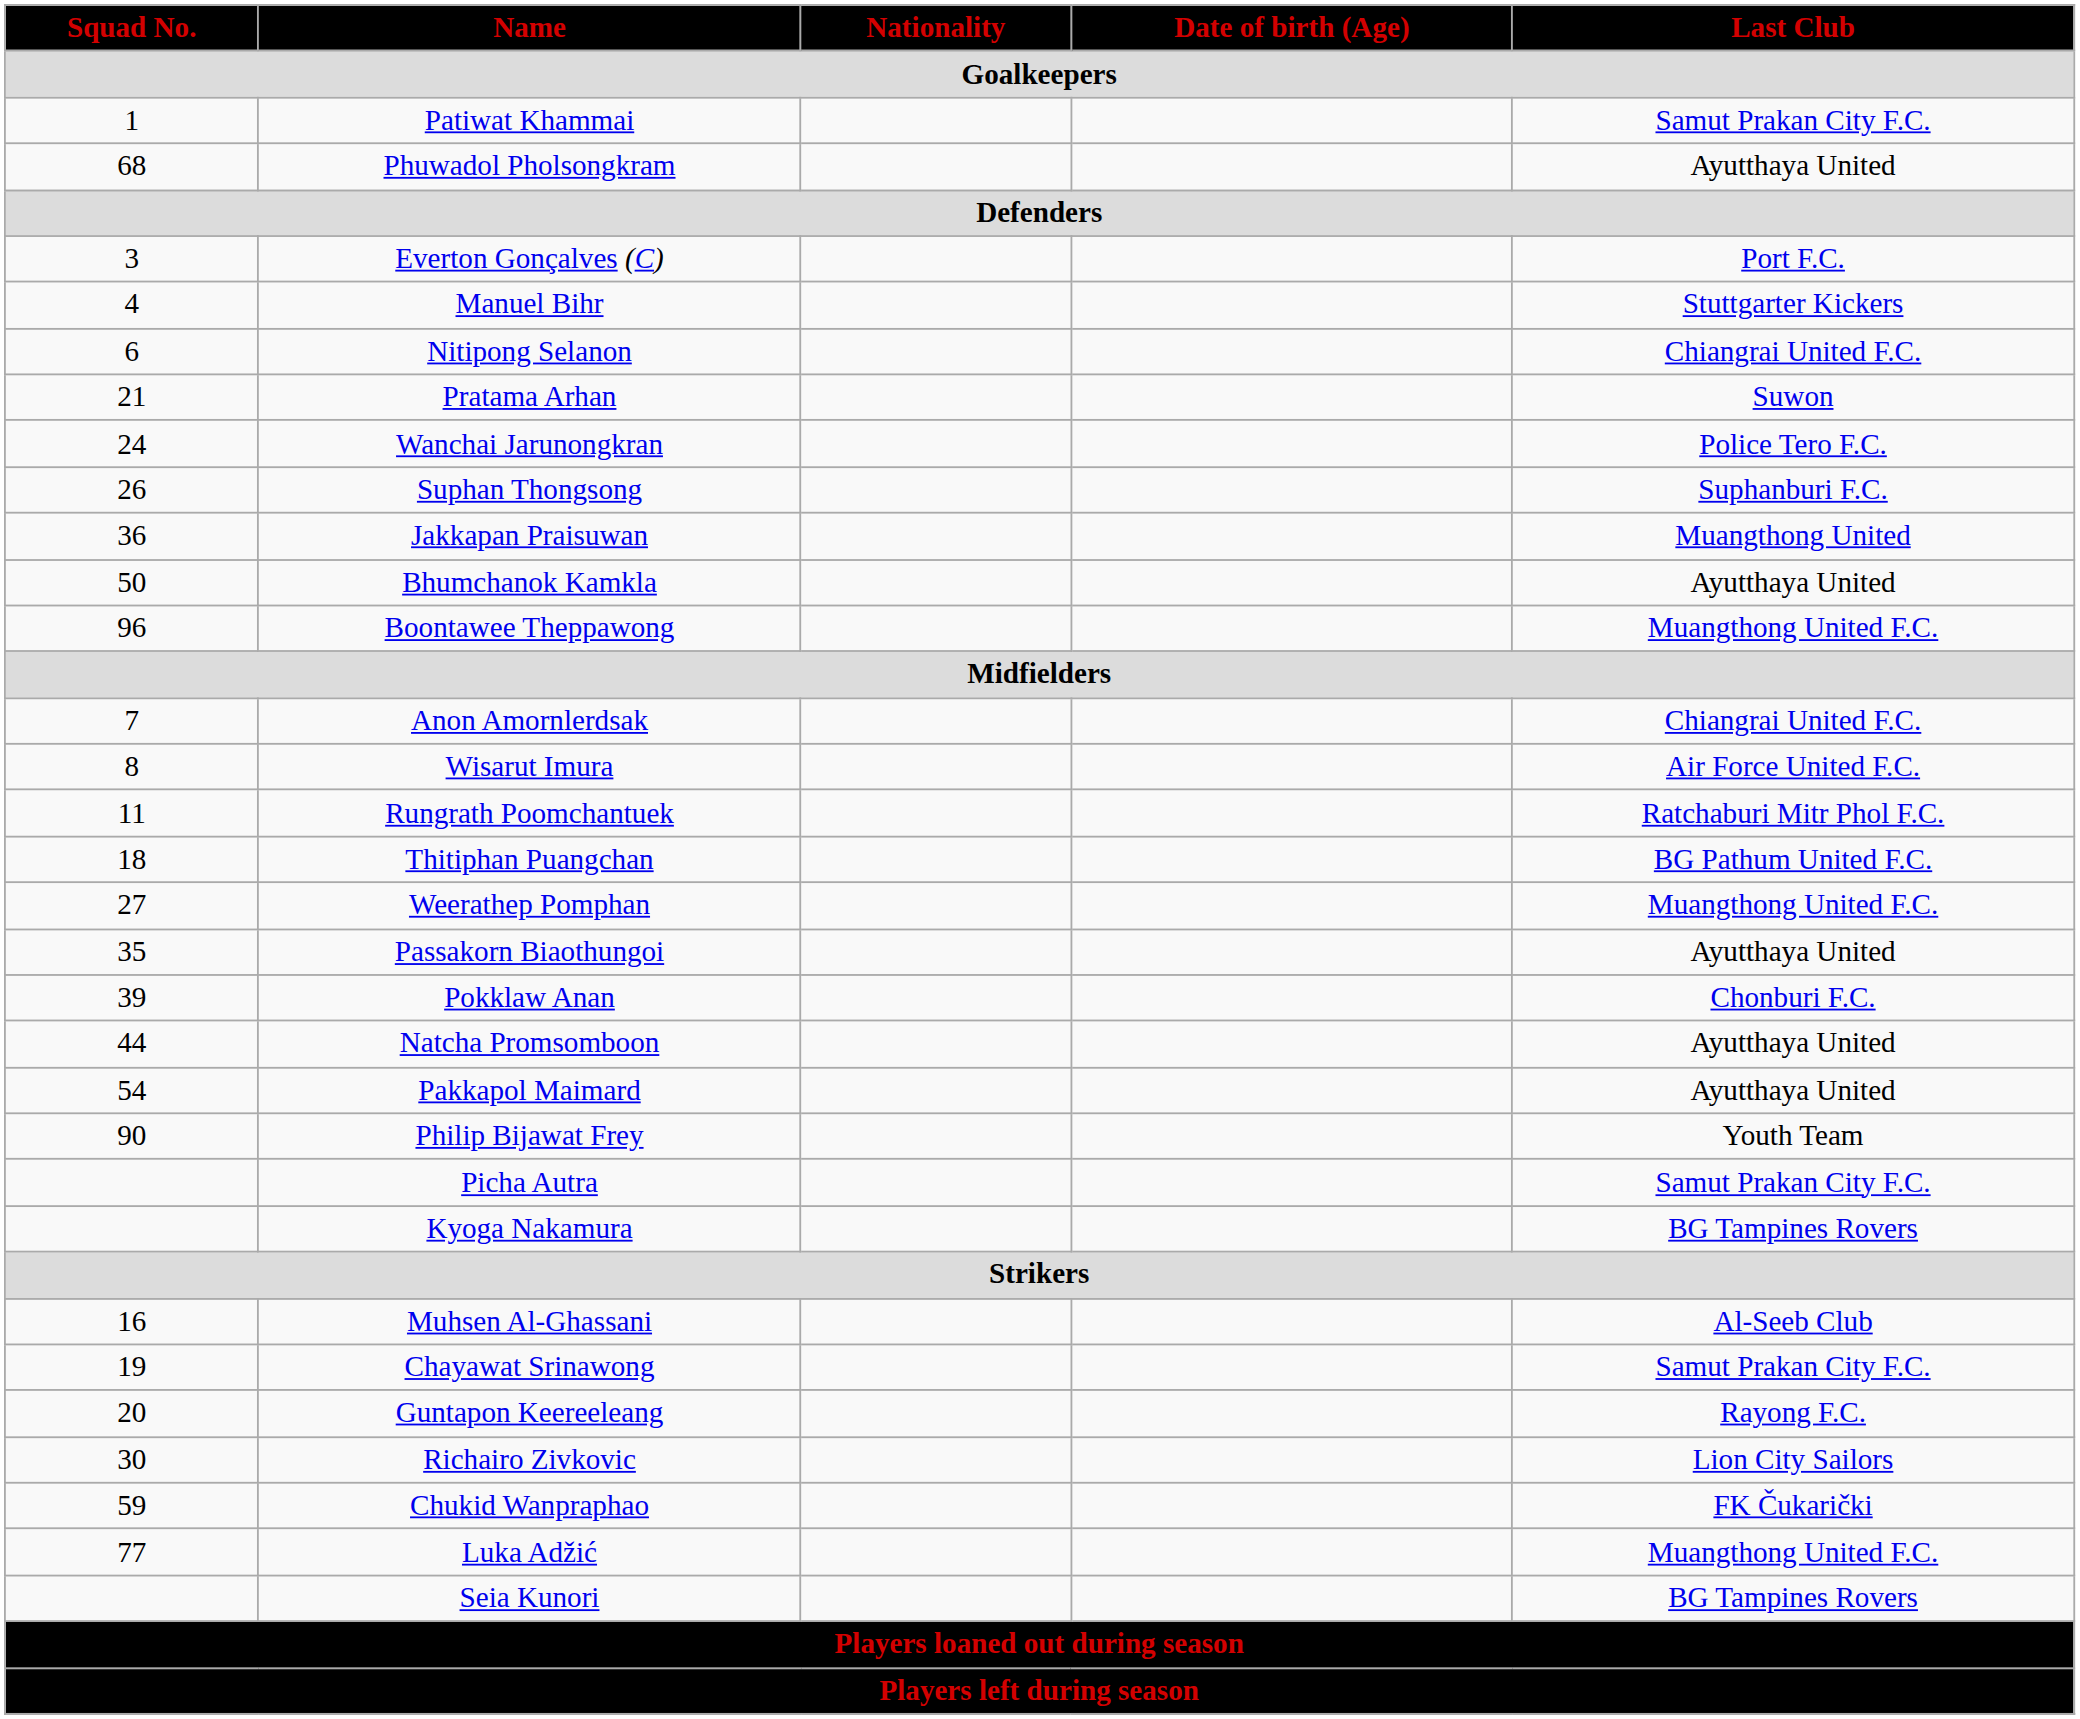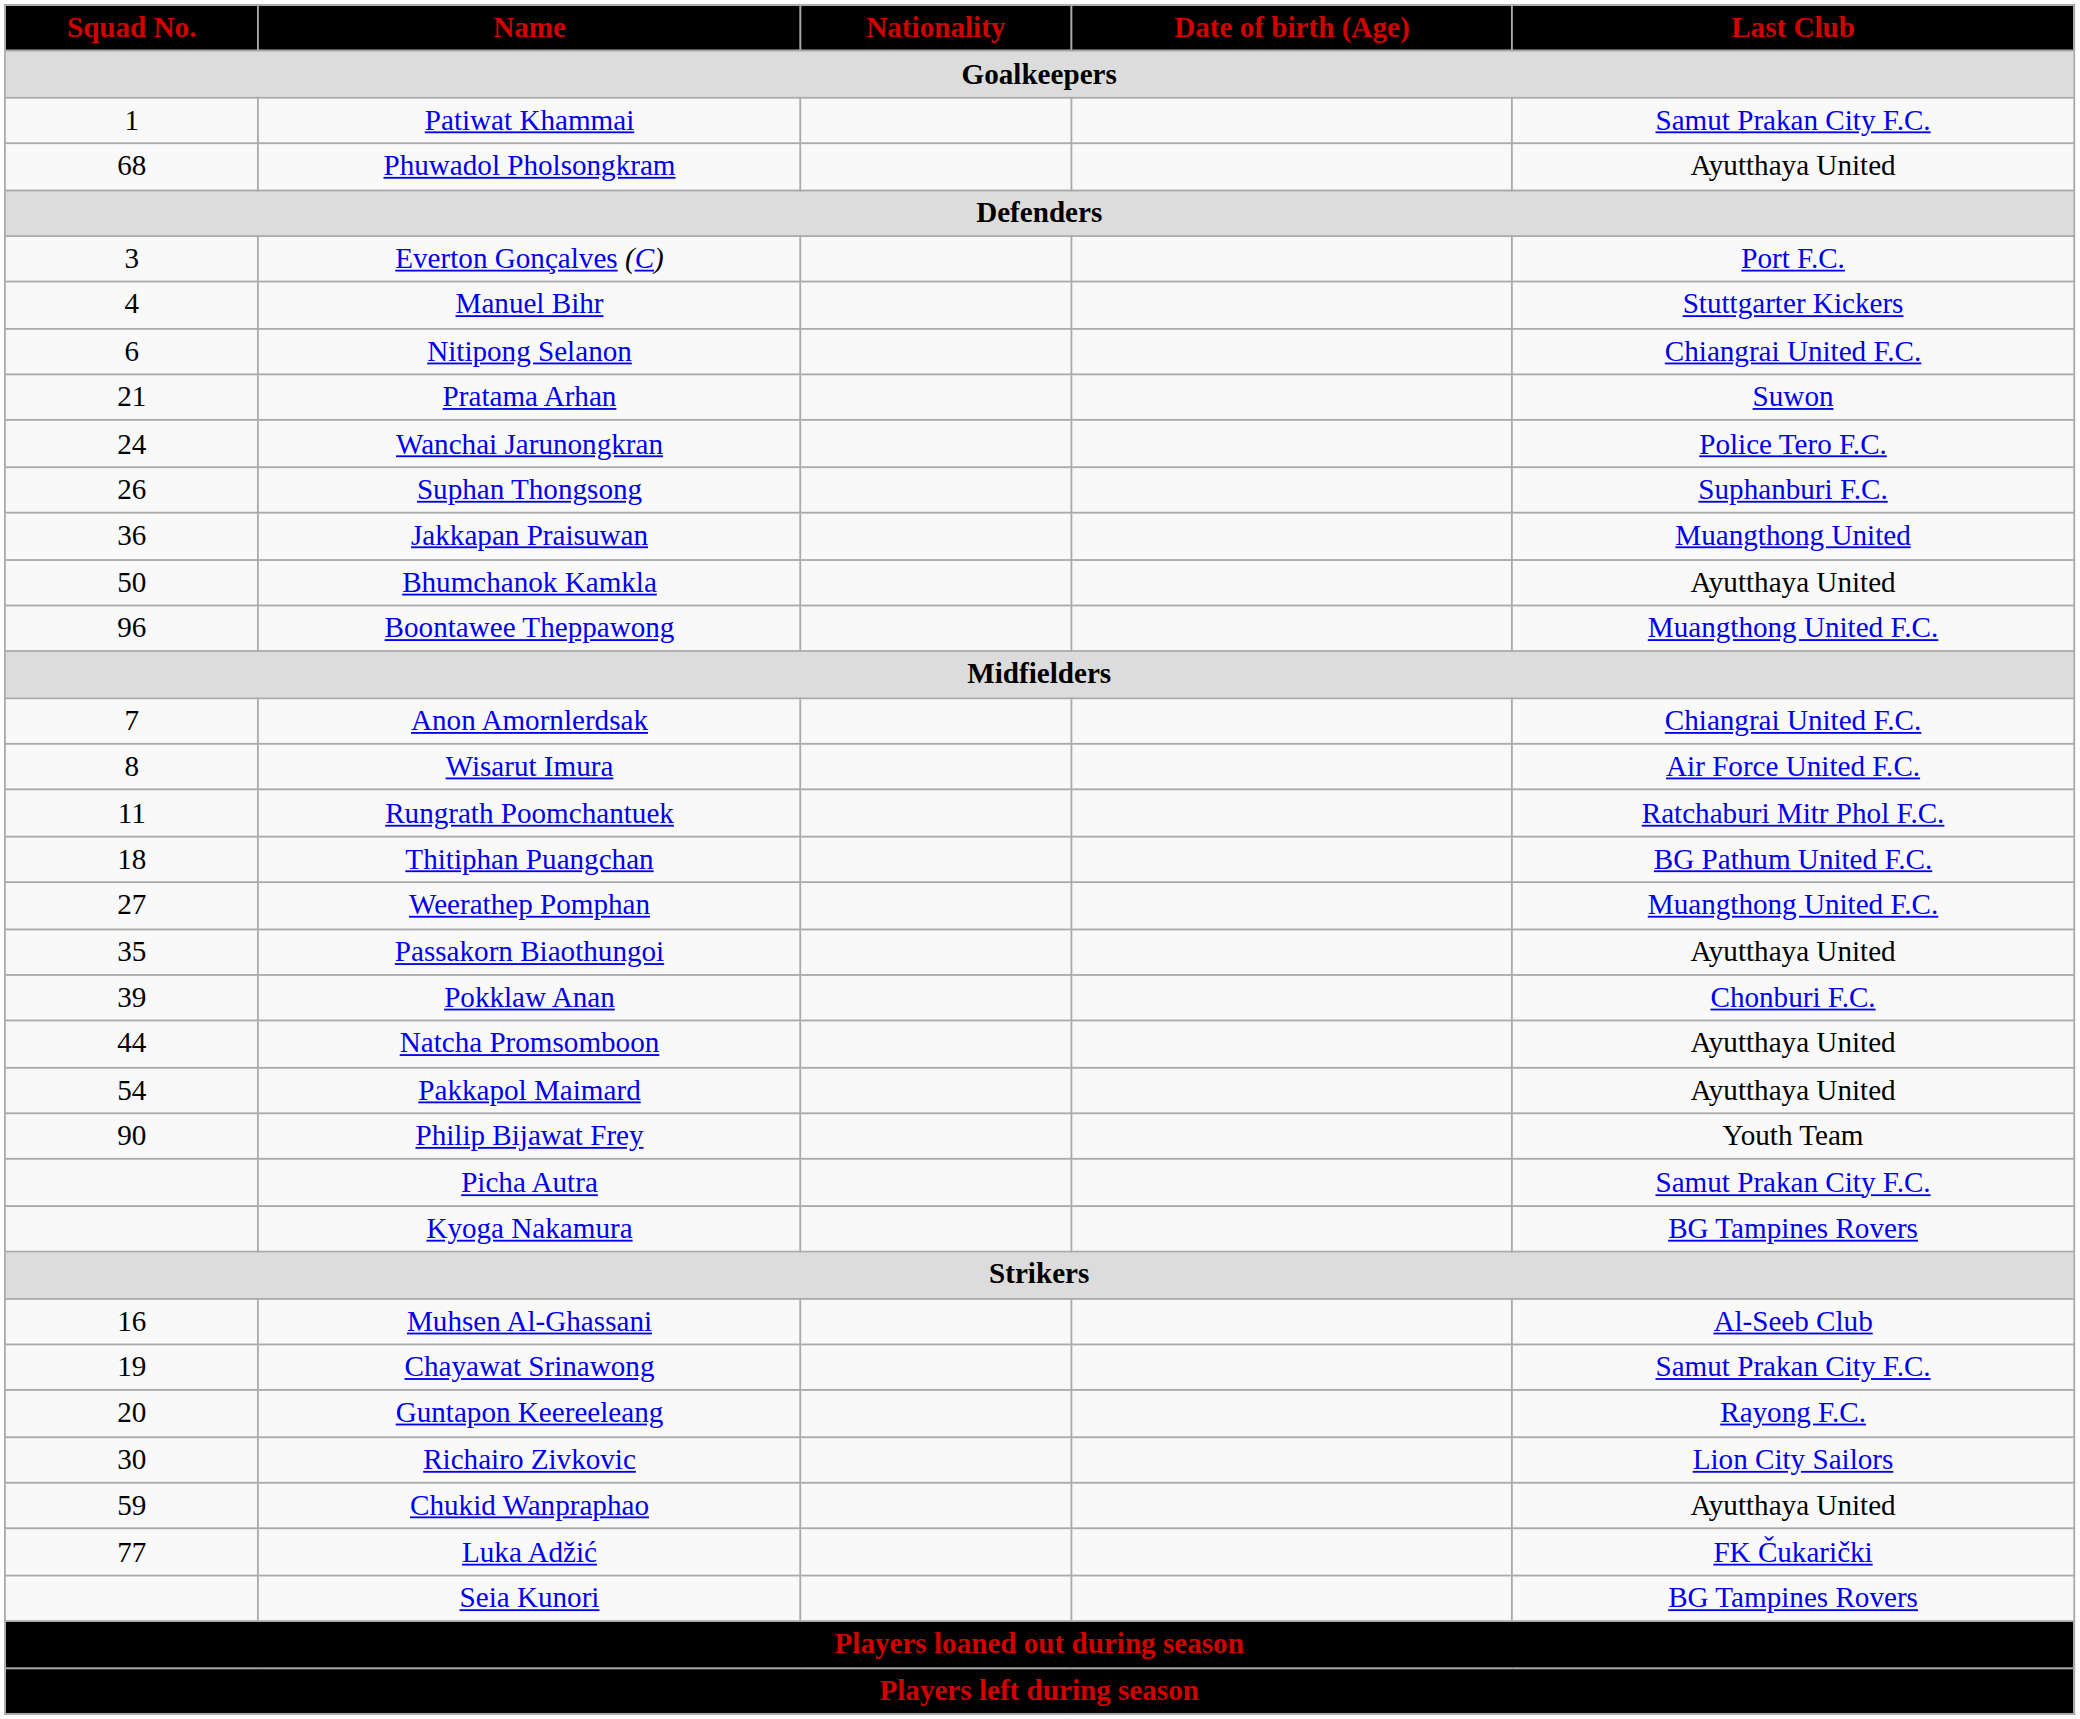 <table class="wikitable" style="text-align:center; font-size:100%; width:90%;">
 <tr>
 <th style="background:#000000; color:#d30000; text-align:center;">Squad No.</th>
 <th style="background:#000000; color:#d30000; text-align:center;">Name</th>
 <th style="background:#000000; color:#d30000; text-align:center;">Nationality</th>
 <th style="background:#000000; color:#d30000; text-align:center;">Date of birth (Age)</th>
 <th style="background:#000000; color:#d30000; text-align:center;">Last Club</th>
 </tr>
 <tr>
 <th colspan="6" style="background:#DCDCDC; text-align:center;">Goalkeepers</th>
 </tr>
 <tr>
 <td>1</td>
 <td><a href='#'>Patiwat Khammai</a></td>
 <td></td>
 <td></td>
 <td> <a href='#'>Samut Prakan City F.C.</a></td>
 </tr>
 <tr>
 <td>68</td>
 <td><a href='#'>Phuwadol Pholsongkram</a></td>
 <td></td>
 <td></td>
 <td> Ayutthaya United</td>
 </tr>
 <tr>
 <th colspan="6" style="background:#DCDCDC; text-align:center;">Defenders</th>
 </tr>
 <tr>
 <td>3</td>
 <td><a href='#'>Everton Gonçalves</a> <em>(<a href='#'>C</a>)</em></td>
 <td></td>
 <td></td>
 <td> <a href='#'>Port F.C.</a></td>
 </tr>
 <tr>
 <td>4</td>
 <td><a href='#'>Manuel Bihr</a></td>
 <td></td>
 <td></td>
 <td> <a href='#'>Stuttgarter Kickers</a></td>
 </tr>
 <tr>
 <td>6</td>
 <td><a href='#'>Nitipong Selanon</a></td>
 <td></td>
 <td></td>
 <td> <a href='#'>Chiangrai United F.C.</a></td>
 </tr>
 <tr>
 <td>21</td>
 <td><a href='#'>Pratama Arhan</a></td>
 <td></td>
 <td></td>
 <td> <a href='#'>Suwon</a></td>
 </tr>
 <tr>
 <td>24</td>
 <td><a href='#'>Wanchai Jarunongkran</a></td>
 <td></td>
 <td></td>
 <td> <a href='#'>Police Tero F.C.</a></td>
 </tr>
 <tr>
 <td>26</td>
 <td><a href='#'>Suphan Thongsong</a></td>
 <td></td>
 <td></td>
 <td> <a href='#'>Suphanburi F.C.</a></td>
 </tr>
 <tr>
 <td>36</td>
 <td><a href='#'>Jakkapan Praisuwan</a></td>
 <td></td>
 <td></td>
 <td> <a href='#'>Muangthong United</a></td>
 </tr>
 <tr>
 <td>50</td>
 <td><a href='#'>Bhumchanok Kamkla</a></td>
 <td></td>
 <td></td>
 <td> Ayutthaya United</td>
 </tr>
 <tr>
 <td>96</td>
 <td><a href='#'>Boontawee Theppawong</a></td>
 <td></td>
 <td></td>
 <td> <a href='#'>Muangthong United F.C.</a></td>
 </tr>
 <tr>
 <th colspan="6" style="background:#DCDCDC; text-align:center;">Midfielders</th>
 </tr>
 <tr>
 <td>7</td>
 <td><a href='#'>Anon Amornlerdsak</a></td>
 <td></td>
 <td></td>
 <td> <a href='#'>Chiangrai United F.C.</a></td>
 </tr>
 <tr>
 <td>8</td>
 <td><a href='#'>Wisarut Imura</a></td>
 <td></td>
 <td></td>
 <td> <a href='#'>Air Force United F.C.</a></td>
 </tr>
 <tr>
 <td>11</td>
 <td><a href='#'>Rungrath Poomchantuek</a></td>
 <td></td>
 <td></td>
 <td> <a href='#'>Ratchaburi Mitr Phol F.C.</a></td>
 </tr>
 <tr>
 <td>18</td>
 <td><a href='#'>Thitiphan Puangchan</a></td>
 <td></td>
 <td></td>
 <td> <a href='#'>BG Pathum United F.C.</a></td>
 </tr>
 <tr>
 <td>27</td>
 <td><a href='#'>Weerathep Pomphan</a></td>
 <td></td>
 <td></td>
 <td> <a href='#'>Muangthong United F.C.</a></td>
 </tr>
 <tr>
 <td>35</td>
 <td><a href='#'>Passakorn Biaothungoi</a></td>
 <td></td>
 <td></td>
 <td> Ayutthaya United</td>
 </tr>
 <tr>
 <td>39</td>
 <td><a href='#'>Pokklaw Anan</a></td>
 <td></td>
 <td></td>
 <td> <a href='#'>Chonburi F.C.</a></td>
 </tr>
 <tr>
 <td>44</td>
 <td><a href='#'>Natcha Promsomboon</a></td>
 <td></td>
 <td></td>
 <td> Ayutthaya United</td>
 </tr>
 <tr>
 <td>54</td>
 <td><a href='#'>Pakkapol Maimard</a></td>
 <td></td>
 <td></td>
 <td> Ayutthaya United</td>
 </tr>
 <tr>
 <td>90</td>
 <td><a href='#'>Philip Bijawat Frey</a></td>
 <td></td>
 <td></td>
 <td>Youth Team</td>
 </tr>
 <tr>
 <td></td>
 <td><a href='#'>Picha Autra</a></td>
 <td></td>
 <td></td>
 <td> <a href='#'>Samut Prakan City F.C.</a></td>
 </tr>
 <tr>
 <td></td>
 <td><a href='#'>Kyoga Nakamura</a></td>
 <td></td>
 <td></td>
 <td> <a href='#'>BG Tampines Rovers</a></td>
 </tr>
 <tr>
 <th colspan="6" style="background:#DCDCDC; text-align:center;">Strikers</th>
 </tr>
 <tr>
 <td>16</td>
 <td><a href='#'>Muhsen Al-Ghassani</a></td>
 <td></td>
 <td></td>
 <td> <a href='#'>Al-Seeb Club</a></td>
 </tr>
 <tr>
 <td>19</td>
 <td><a href='#'>Chayawat Srinawong</a></td>
 <td></td>
 <td></td>
 <td> <a href='#'>Samut Prakan City F.C.</a></td>
 </tr>
 <tr>
 <td>20</td>
 <td><a href='#'>Guntapon Keereeleang</a></td>
 <td></td>
 <td></td>
 <td> <a href='#'>Rayong F.C.</a></td>
 </tr>
 <tr>
 <td>30</td>
 <td><a href='#'>Richairo Zivkovic</a></td>
 <td></td>
 <td></td>
 <td> <a href='#'>Lion City Sailors</a></td>
 </tr>
 <tr>
 <td>59</td>
 <td><a href='#'>Chukid Wanpraphao</a></td>
 <td></td>
 <td></td>
-<td> <a href='#'>FK Čukarički</a></td>
+<td> Ayutthaya United</td>
 </tr>
 <tr>
 <td>77</td>
 <td><a href='#'>Luka Adžić</a></td>
 <td></td>
 <td></td>
-<td> <a href='#'>Muangthong United F.C.</a></td>
+<td> <a href='#'>FK Čukarički</a></td>
 </tr>
 <tr>
 <td></td>
 <td><a href='#'>Seia Kunori</a></td>
 <td></td>
 <td></td>
 <td> <a href='#'>BG Tampines Rovers</a></td>
 </tr>
 <tr>
 <th colspan="8" style="background:#000000; color:#d30000; text-align:center">Players loaned out during season</th>
 </tr>
 <tr>
 <th colspan="8" style="background:#000000; color:#d30000; text-align:center">Players left during season</th>
 </tr>
 <tr>
 </tr>
 </table>
